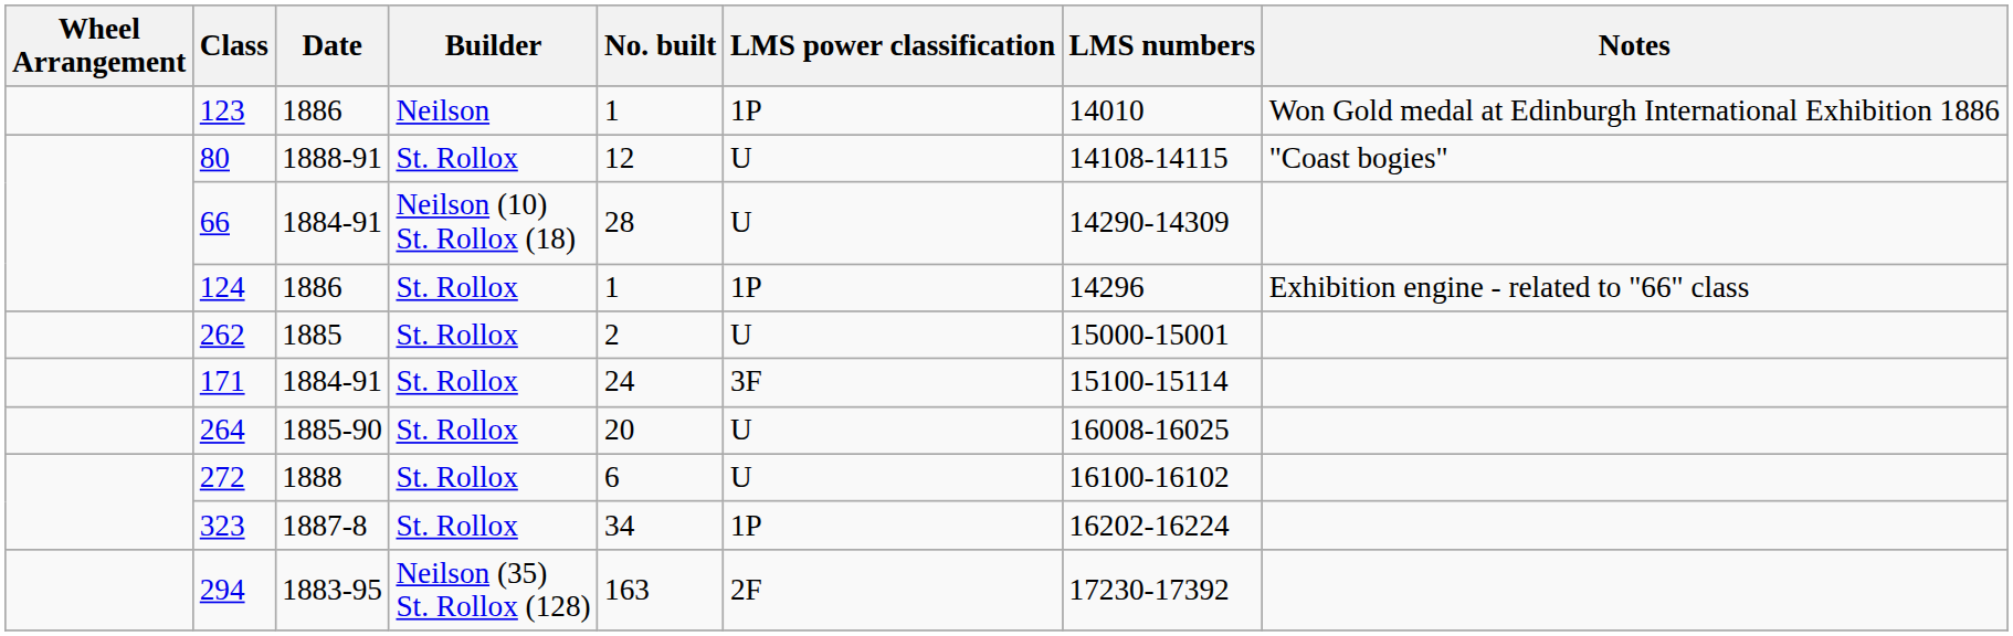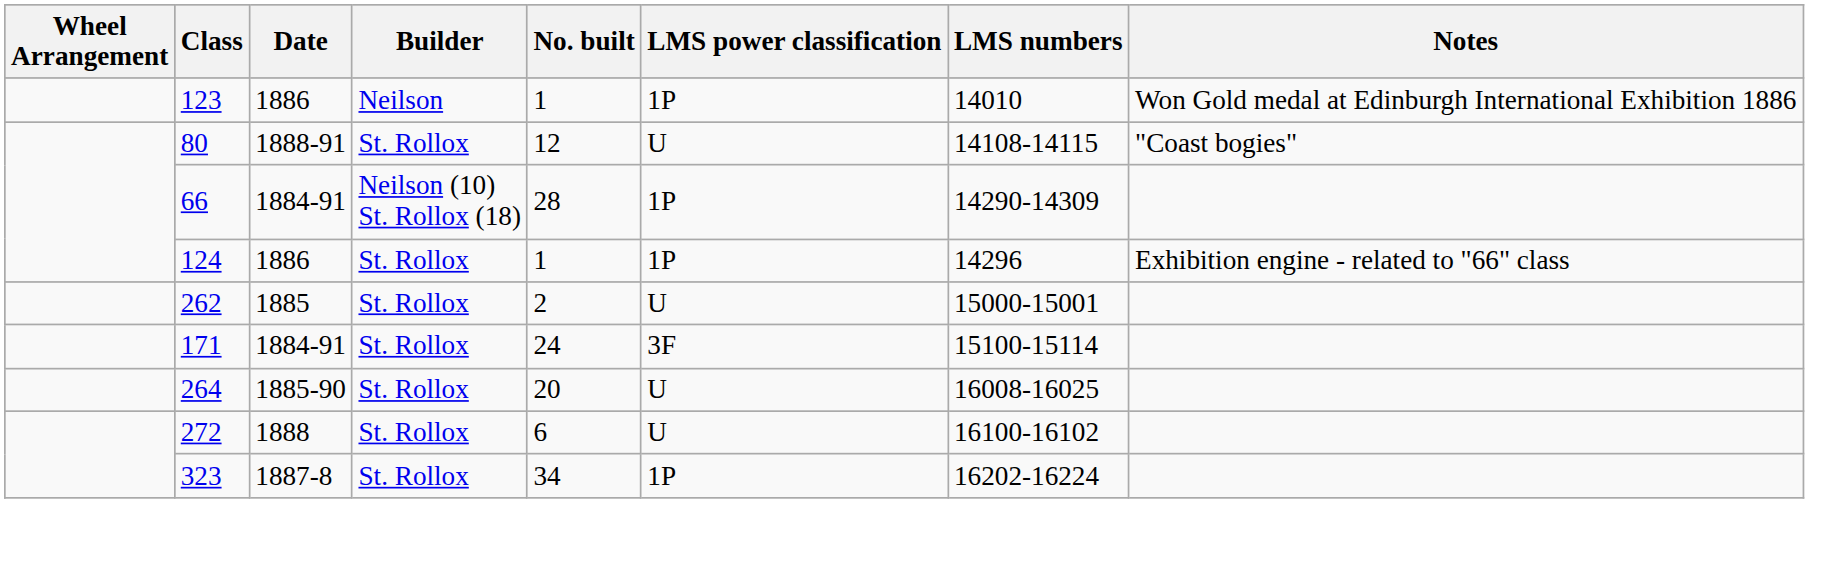 <table class="wikitable sortable">
 <tr>
 <th>Wheel<br>Arrangement</th>
 <th>Class</th>
 <th>Date</th>
 <th>Builder</th>
 <th>No. built</th>
 <th>LMS power classification</th>
 <th>LMS numbers</th>
 <th>Notes</th>
 </tr>
 <tr>
 <td></td>
 <td><a href='#'>123</a></td>
 <td>1886</td>
 <td><a href='#'>Neilson</a></td>
 <td>1</td>
 <td>1P</td>
 <td>14010</td>
 <td>Won Gold medal at Edinburgh International Exhibition 1886</td>
 </tr>
 <tr>
 <td rowspan=3></td>
 <td><a href='#'>80</a></td>
 <td>1888-91</td>
 <td><a href='#'>St. Rollox</a></td>
 <td>12</td>
 <td>U</td>
 <td>14108-14115</td>
 <td>"Coast bogies"</td>
 </tr>
 <tr>
 <td><a href='#'>66</a></td>
 <td>1884-91</td>
 <td><a href='#'>Neilson</a> (10) <br> <a href='#'>St. Rollox</a> (18)</td>
 <td>28</td>
-<td>U</td>
+<td>1P</td>
 <td>14290-14309</td>
 <td></td>
 </tr>
 <tr>
 <td><a href='#'>124</a></td>
 <td>1886</td>
 <td><a href='#'>St. Rollox</a></td>
 <td>1</td>
 <td>1P</td>
 <td>14296</td>
 <td>Exhibition engine - related to "66" class</td>
 </tr>
 <tr>
 <td></td>
 <td><a href='#'>262</a></td>
 <td>1885</td>
 <td><a href='#'>St. Rollox</a></td>
 <td>2</td>
 <td>U</td>
 <td>15000-15001</td>
 <td></td>
 </tr>
 <tr>
 <td></td>
 <td><a href='#'>171</a></td>
 <td>1884-91</td>
 <td><a href='#'>St. Rollox</a></td>
 <td>24</td>
 <td>3F</td>
 <td>15100-15114</td>
 <td></td>
 </tr>
 <tr>
 <td></td>
 <td><a href='#'>264</a></td>
 <td>1885-90</td>
 <td><a href='#'>St. Rollox</a></td>
 <td>20</td>
 <td>U</td>
 <td>16008-16025</td>
 <td></td>
 </tr>
 <tr>
 <td rowspan=2></td>
 <td><a href='#'>272</a></td>
 <td>1888</td>
 <td><a href='#'>St. Rollox</a></td>
 <td>6</td>
 <td>U</td>
 <td>16100-16102</td>
 <td></td>
 </tr>
 <tr>
 <td><a href='#'>323</a></td>
 <td>1887-8</td>
 <td><a href='#'>St. Rollox</a></td>
 <td>34</td>
 <td>1P</td>
 <td>16202-16224</td>
 <td></td>
 </tr>
-<tr>
-<td></td>
-<td><a href='#'>294</a></td>
-<td>1883-95</td>
-<td><a href='#'>Neilson</a> (35) <br> <a href='#'>St. Rollox</a> (128)</td>
-<td>163</td>
-<td>2F</td>
-<td>17230-17392</td>
-<td></td>
-</tr>
 </table>
